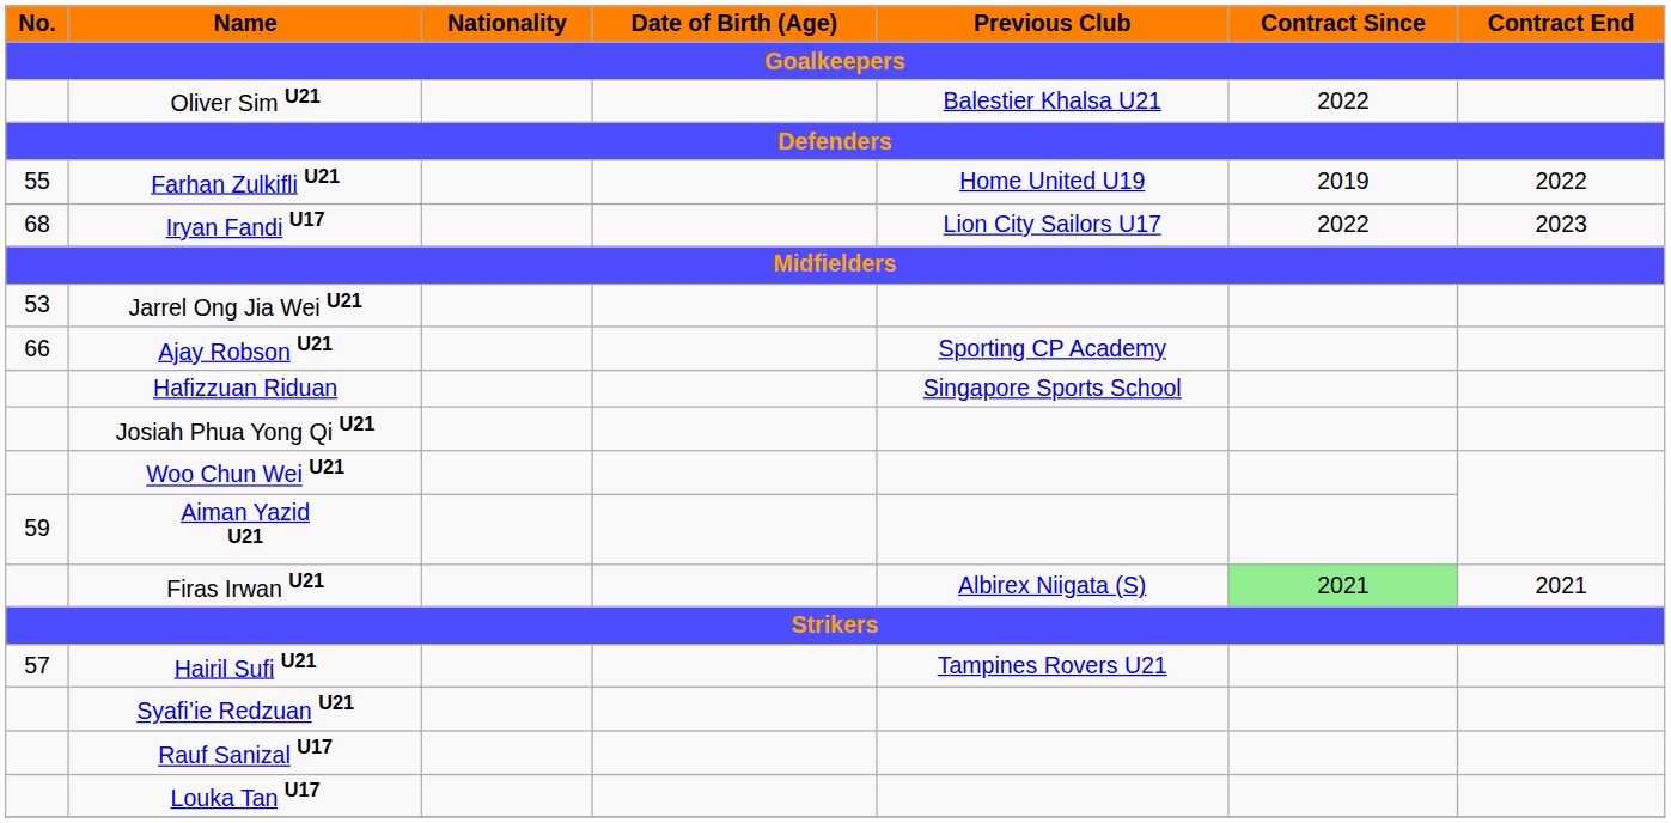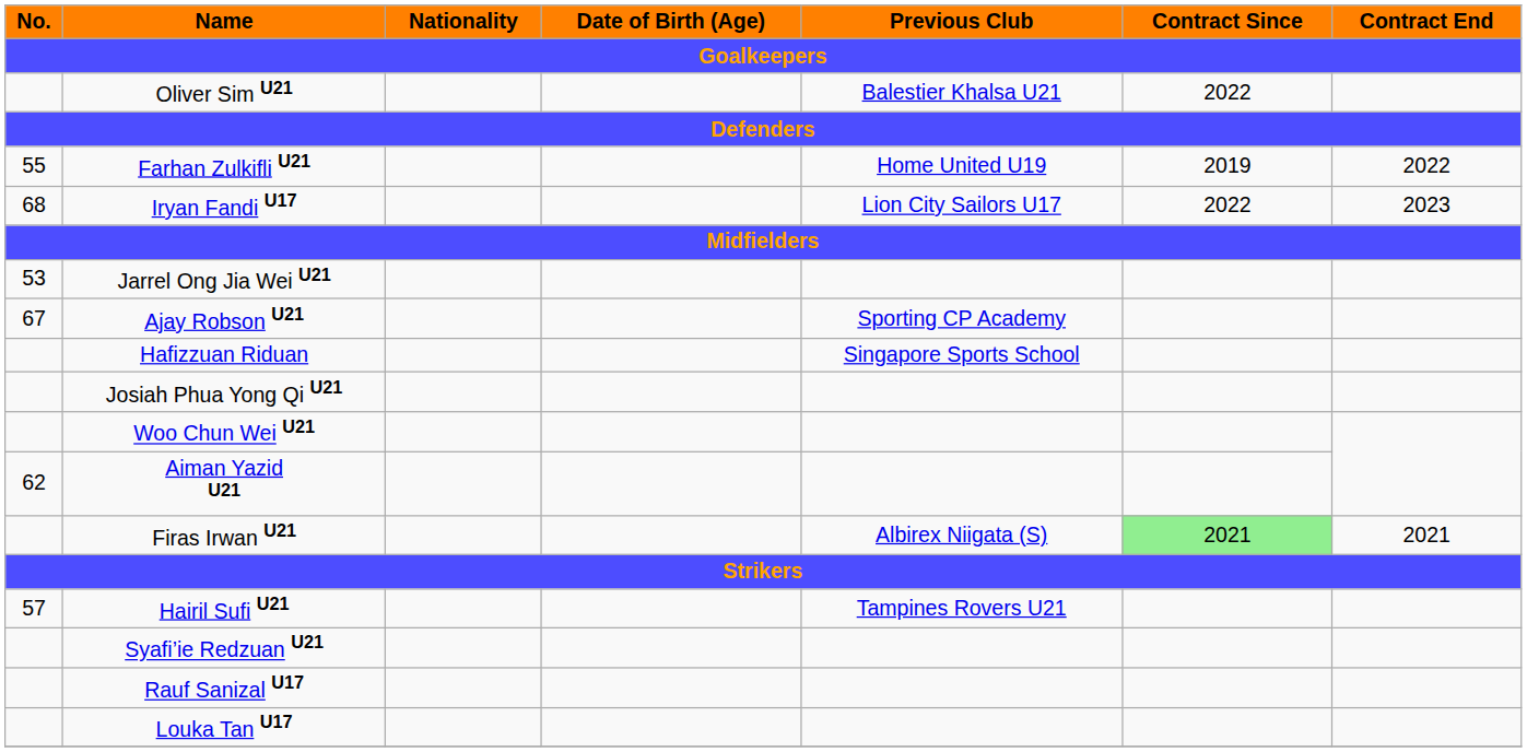 <table class="wikitable" style="text-align:center; font-size:100%; width:90%;">
 <tr>
 <th style="background:#FF8000; color:black; text-align:center;">No.</th>
 <th style="background:#FF8000; color:black; text-align:center;">Name</th>
 <th style="background:#FF8000; color:black; text-align:center;">Nationality</th>
 <th style="background:#FF8000; color:black; text-align:center;">Date of Birth (Age)</th>
 <th style="background:#FF8000; color:black; text-align:center;">Previous Club</th>
 <th style="background:#FF8000; color:black; text-align:center;">Contract Since</th>
 <th style="background:#FF8000; color:black; text-align:center;">Contract End</th>
 </tr>
 <tr>
 <th colspan="8" style="background:#4D4DFF; color:orange; text-align:center;">Goalkeepers</th>
 </tr>
 <tr>
 <td></td>
 <td>Oliver Sim <sup><strong>U21</strong></sup></td>
 <td></td>
 <td></td>
 <td> <a href='#'>Balestier Khalsa U21</a></td>
 <td>2022</td>
 <td></td>
 </tr>
 <tr>
 <th colspan="8" style="background:#4D4DFF; color:orange; text-align:center">Defenders</th>
 </tr>
 <tr>
 <td>55</td>
 <td><a href='#'>Farhan Zulkifli</a> <sup><strong>U21</strong></sup></td>
 <td></td>
 <td></td>
 <td> <a href='#'>Home United U19</a></td>
 <td>2019</td>
 <td>2022</td>
 </tr>
 <tr>
 <td>68</td>
 <td><a href='#'>Iryan Fandi</a> <sup><strong>U17</strong></sup></td>
 <td></td>
 <td></td>
 <td> <a href='#'>Lion City Sailors U17</a></td>
 <td>2022</td>
 <td>2023</td>
 </tr>
 <tr>
 <th colspan="8" style="background:#4D4DFF; color:orange; text-align:center">Midfielders</th>
 </tr>
 <tr>
 <td>53</td>
 <td>Jarrel Ong Jia Wei <sup><strong>U21</strong></sup></td>
 <td></td>
 <td></td>
 <td></td>
 <td></td>
 <td></td>
 </tr>
 <tr>
-<td>66</td>
+<td>67</td>
 <td><a href='#'>Ajay Robson</a> <sup><strong>U21</strong></sup></td>
 <td></td>
 <td></td>
 <td> <a href='#'>Sporting CP Academy</a></td>
 <td></td>
 <td></td>
 </tr>
 <tr>
 <td></td>
 <td><a href='#'>Hafizzuan Riduan</a></td>
 <td></td>
 <td></td>
 <td> <a href='#'>Singapore Sports School</a></td>
 <td></td>
 <td></td>
 </tr>
 <tr>
 <td></td>
 <td>Josiah Phua Yong Qi <sup><strong>U21</strong></sup></td>
 <td></td>
 <td></td>
 <td></td>
 <td></td>
 <td></td>
 </tr>
 <tr>
 <td></td>
 <td><a href='#'>Woo Chun Wei</a> <sup><strong>U21</strong></sup></td>
 <td></td>
 <td></td>
 <td></td>
 <td></td>
 </tr>
 <tr>
-<td>59</td>
+<td>62</td>
 <td><a href='#'>Aiman Yazid</a><br><sup><strong>U21</strong></sup></td>
 <td></td>
 <td></td>
 <td></td>
 <td></td>
 </tr>
 <tr>
 <td></td>
 <td>Firas Irwan <sup><strong>U21</strong></sup></td>
 <td></td>
 <td></td>
 <td> <a href='#'>Albirex Niigata (S)</a></td>
 <td style="background: lightgreen;">2021</td>
 <td>2021</td>
 </tr>
 <tr>
 <th colspan="8" style="background:#4D4DFF; color:orange; text-align:center">Strikers</th>
 </tr>
 <tr>
 <td>57</td>
 <td><a href='#'>Hairil Sufi</a> <sup><strong>U21</strong></sup></td>
 <td></td>
 <td></td>
 <td> <a href='#'>Tampines Rovers U21</a></td>
 <td></td>
 <td></td>
 </tr>
 <tr>
 <td></td>
 <td><a href='#'>Syafi’ie Redzuan</a> <sup><strong>U21</strong></sup></td>
 <td></td>
 <td></td>
 <td></td>
 <td></td>
 <td></td>
 </tr>
 <tr>
 <td></td>
 <td><a href='#'>Rauf Sanizal</a> <sup><strong>U17</strong></sup></td>
 <td></td>
 <td></td>
 <td></td>
 <td></td>
 <td></td>
 </tr>
 <tr>
 <td></td>
 <td><a href='#'>Louka Tan</a> <sup><strong>U17</strong></sup></td>
 <td></td>
 <td></td>
 <td></td>
 <td></td>
 <td></td>
 </tr>
 <tr>
 </tr>
 </table>
